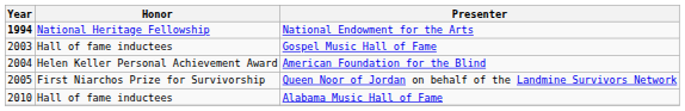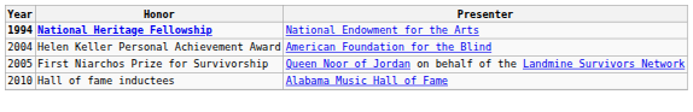 <table class="wikitable sortable">
 <tr>
 <th>Year</th>
 <th>Honor</th>
 <th>Presenter</th>
 </tr>
 <tr>
 <td><strong>1994</strong></td>
-<td><a href='#'>National Heritage Fellowship</a></td>
+<td><strong><a href='#'>National Heritage Fellowship</a></strong></td>
 <td><a href='#'>National Endowment for the Arts</a></td>
-</tr>
-<tr>
-<td>2003</td>
-<td>Hall of fame inductees</td>
-<td><a href='#'>Gospel Music Hall of Fame</a></td>
 </tr>
 <tr>
 <td>2004</td>
 <td>Helen Keller Personal Achievement Award</td>
 <td><a href='#'>American Foundation for the Blind</a></td>
 </tr>
 <tr>
 <td>2005</td>
 <td>First Niarchos Prize for Survivorship</td>
 <td><a href='#'>Queen Noor of Jordan</a> on behalf of the <a href='#'>Landmine Survivors Network</a></td>
 </tr>
 <tr>
 <td>2010</td>
 <td>Hall of fame inductees</td>
 <td><a href='#'>Alabama Music Hall of Fame</a></td>
 </tr>
 <tr>
 </tr>
 </table>
